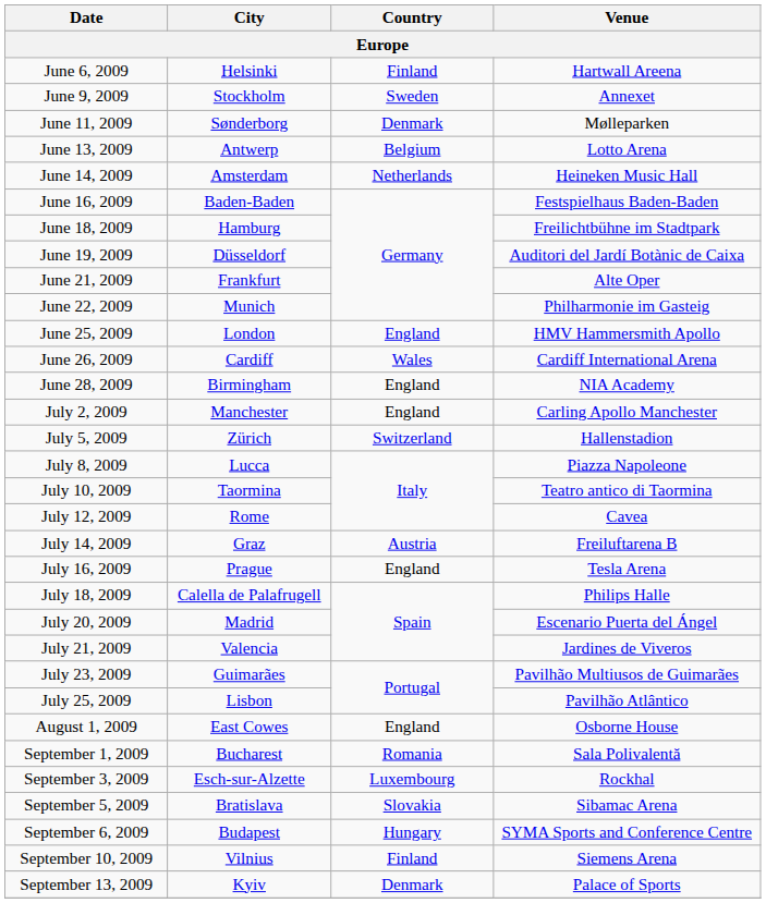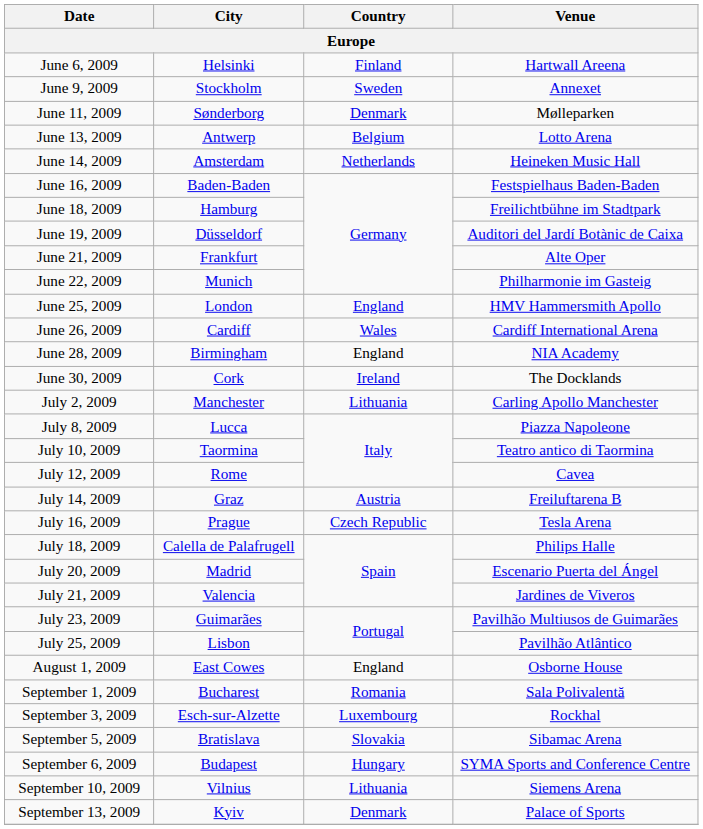 <table class="wikitable" style="text-align:center;">
 <tr>
 <th style="width:150px;">Date</th>
 <th style="width:150px;">City</th>
 <th style="width:150px;">Country</th>
 <th style="width:250px;">Venue</th>
 </tr>
 <tr>
 <th colspan="4">Europe</th>
 </tr>
 <tr>
 <td>June 6, 2009</td>
 <td><a href='#'>Helsinki</a></td>
 <td><a href='#'>Finland</a></td>
 <td><a href='#'>Hartwall Areena</a></td>
 </tr>
 <tr>
 <td>June 9, 2009</td>
 <td><a href='#'>Stockholm</a></td>
 <td><a href='#'>Sweden</a></td>
 <td><a href='#'>Annexet</a></td>
 </tr>
 <tr>
 <td>June 11, 2009</td>
 <td><a href='#'>Sønderborg</a></td>
 <td><a href='#'>Denmark</a></td>
 <td>Mølleparken</td>
 </tr>
 <tr>
 <td>June 13, 2009</td>
 <td><a href='#'>Antwerp</a></td>
 <td><a href='#'>Belgium</a></td>
 <td><a href='#'>Lotto Arena</a></td>
 </tr>
 <tr>
 <td>June 14, 2009</td>
 <td><a href='#'>Amsterdam</a></td>
 <td><a href='#'>Netherlands</a></td>
 <td><a href='#'>Heineken Music Hall</a></td>
 </tr>
 <tr>
 <td>June 16, 2009</td>
 <td><a href='#'>Baden-Baden</a></td>
 <td rowspan="5"><a href='#'>Germany</a></td>
 <td><a href='#'>Festspielhaus Baden-Baden</a></td>
 </tr>
 <tr>
 <td>June 18, 2009</td>
 <td><a href='#'>Hamburg</a></td>
 <td><a href='#'>Freilichtbühne im Stadtpark</a></td>
 </tr>
 <tr>
 <td>June 19, 2009</td>
 <td><a href='#'>Düsseldorf</a></td>
 <td><a href='#'>Auditori del Jardí Botànic de Caixa</a></td>
 </tr>
 <tr>
 <td>June 21, 2009</td>
 <td><a href='#'>Frankfurt</a></td>
 <td><a href='#'>Alte Oper</a></td>
 </tr>
 <tr>
 <td>June 22, 2009</td>
 <td><a href='#'>Munich</a></td>
 <td><a href='#'>Philharmonie im Gasteig</a></td>
 </tr>
 <tr>
 <td>June 25, 2009</td>
 <td><a href='#'>London</a></td>
 <td><a href='#'>England</a></td>
 <td><a href='#'>HMV Hammersmith Apollo</a></td>
 </tr>
 <tr>
 <td>June 26, 2009</td>
 <td><a href='#'>Cardiff</a></td>
 <td><a href='#'>Wales</a></td>
 <td><a href='#'>Cardiff International Arena</a></td>
 </tr>
 <tr>
 <td>June 28, 2009</td>
 <td><a href='#'>Birmingham</a></td>
 <td>England</td>
 <td><a href='#'>NIA Academy</a></td>
 </tr>
 <tr>
+<td>June 30, 2009</td>
+<td><a href='#'>Cork</a></td>
+<td><a href='#'>Ireland</a></td>
+<td>The Docklands</td>
+</tr>
+<tr>
 <td>July 2, 2009</td>
 <td><a href='#'>Manchester</a></td>
-<td>England</td>
+<td><a href='#'>Lithuania</a></td>
 <td><a href='#'>Carling Apollo Manchester</a></td>
-</tr>
-<tr>
-<td>July 5, 2009</td>
-<td><a href='#'>Zürich</a></td>
-<td><a href='#'>Switzerland</a></td>
-<td><a href='#'>Hallenstadion</a></td>
 </tr>
 <tr>
 <td>July 8, 2009</td>
 <td><a href='#'>Lucca</a></td>
 <td rowspan="3"><a href='#'>Italy</a></td>
 <td><a href='#'>Piazza Napoleone</a></td>
 </tr>
 <tr>
 <td>July 10, 2009</td>
 <td><a href='#'>Taormina</a></td>
 <td><a href='#'>Teatro antico di Taormina</a></td>
 </tr>
 <tr>
 <td>July 12, 2009</td>
 <td><a href='#'>Rome</a></td>
 <td><a href='#'>Cavea</a></td>
 </tr>
 <tr>
 <td>July 14, 2009</td>
 <td><a href='#'>Graz</a></td>
 <td><a href='#'>Austria</a></td>
 <td><a href='#'>Freiluftarena B</a></td>
 </tr>
 <tr>
 <td>July 16, 2009</td>
 <td><a href='#'>Prague</a></td>
-<td>England</td>
+<td><a href='#'>Czech Republic</a></td>
 <td><a href='#'>Tesla Arena</a></td>
 </tr>
 <tr>
 <td>July 18, 2009</td>
 <td><a href='#'>Calella de Palafrugell</a></td>
 <td rowspan="3"><a href='#'>Spain</a></td>
 <td><a href='#'>Philips Halle</a></td>
 </tr>
 <tr>
 <td>July 20, 2009</td>
 <td><a href='#'>Madrid</a></td>
 <td><a href='#'>Escenario Puerta del Ángel</a></td>
 </tr>
 <tr>
 <td>July 21, 2009</td>
 <td><a href='#'>Valencia</a></td>
 <td><a href='#'>Jardines de Viveros</a></td>
 </tr>
 <tr>
 <td>July 23, 2009</td>
 <td><a href='#'>Guimarães</a></td>
 <td rowspan="2"><a href='#'>Portugal</a></td>
 <td><a href='#'>Pavilhão Multiusos de Guimarães</a></td>
 </tr>
 <tr>
 <td>July 25, 2009</td>
 <td><a href='#'>Lisbon</a></td>
 <td><a href='#'>Pavilhão Atlântico</a></td>
 </tr>
 <tr>
 <td>August 1, 2009</td>
 <td><a href='#'>East Cowes</a></td>
 <td>England</td>
 <td><a href='#'>Osborne House</a></td>
 </tr>
 <tr>
 <td>September 1, 2009</td>
 <td><a href='#'>Bucharest</a></td>
 <td><a href='#'>Romania</a></td>
 <td><a href='#'>Sala Polivalentă</a></td>
 </tr>
 <tr>
 <td>September 3, 2009</td>
 <td><a href='#'>Esch-sur-Alzette</a></td>
 <td><a href='#'>Luxembourg</a></td>
 <td><a href='#'>Rockhal</a></td>
 </tr>
 <tr>
 <td>September 5, 2009</td>
 <td><a href='#'>Bratislava</a></td>
 <td><a href='#'>Slovakia</a></td>
 <td><a href='#'>Sibamac Arena</a></td>
 </tr>
 <tr>
 <td>September 6, 2009</td>
 <td><a href='#'>Budapest</a></td>
 <td><a href='#'>Hungary</a></td>
 <td><a href='#'>SYMA Sports and Conference Centre</a></td>
 </tr>
 <tr>
 <td>September 10, 2009</td>
 <td><a href='#'>Vilnius</a></td>
-<td><a href='#'>Finland</a></td>
+<td><a href='#'>Lithuania</a></td>
 <td><a href='#'>Siemens Arena</a></td>
 </tr>
 <tr>
 <td>September 13, 2009</td>
 <td><a href='#'>Kyiv</a></td>
 <td><a href='#'>Denmark</a></td>
 <td><a href='#'>Palace of Sports</a></td>
 </tr>
 <tr>
 </tr>
 </table>
